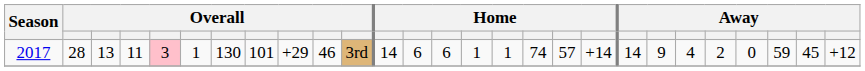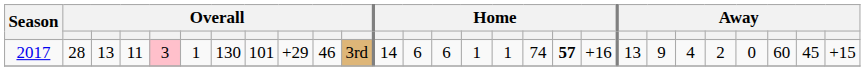 <table class="wikitable" style="text-align: center">
 <tr>
 <th rowspan="2" style="width:40px">Season</th>
 <th colspan="10" style="border-right:3px solid grey;">Overall</th>
 <th colspan="8"  style="border-right:3px solid grey;">Home</th>
 <th colspan="8">Away</th>
 </tr>
 <tr>
 <th width="20px"></th>
 <th width="20px"></th>
 <th width="20px"></th>
 <th width="22px"></th>
 <th width="22px"></th>
 <th width="20px"></th>
 <th width="20px"></th>
 <th width="22px"></th>
 <th width="20px"></th>
 <th width="20px"  style="border-right:3px solid grey;"></th>
 <th width="20px"></th>
 <th width="20px"></th>
 <th width="20px"></th>
 <th width="22px"></th>
 <th width="22px"></th>
 <th width="20px"></th>
 <th width="20px"></th>
 <th width="22px"  style="border-right:3px solid grey;"></th>
 <th width="20px"></th>
 <th width="20px"></th>
 <th width="20px"></th>
 <th width="22px"></th>
 <th width="22px"></th>
 <th width="20px"></th>
 <th width="20px"></th>
 <th width="22px"></th>
 </tr>
 <tr>
 <td><a href='#'>2017</a></td>
 <td>28</td>
 <td>13</td>
 <td>11</td>
 <td style="background: pink;">3</td>
 <td>1</td>
 <td>130</td>
 <td>101</td>
 <td>+29</td>
 <td>46</td>
 <td style="border-right:3px solid grey;" bgcolor=#deb678>3rd</td>
 <td>14</td>
 <td>6</td>
 <td>6</td>
 <td>1</td>
 <td>1</td>
 <td>74</td>
-<td>57</td>
-<td style="border-right:3px solid grey;">+14</td>
-<td>14</td>
+<td><strong>57</strong></td>
+<td style="border-right:3px solid grey;">+16</td>
+<td>13</td>
 <td>9</td>
 <td>4</td>
 <td>2</td>
 <td>0</td>
-<td>59</td>
+<td>60</td>
 <td>45</td>
-<td>+12</td>
+<td>+15</td>
 </tr>
 <tr>
 </tr>
 </table>
